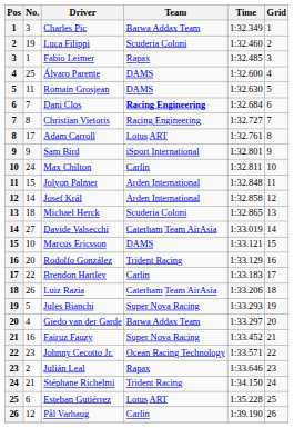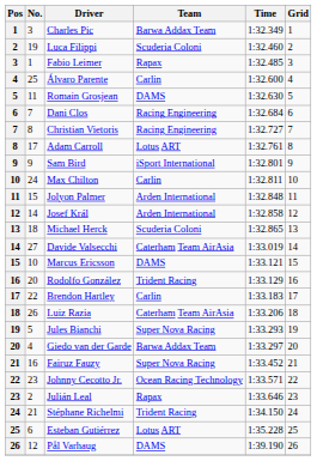 <table class="wikitable" style="font-size:85%">
 <tr>
 <th>Pos</th>
 <th>No.</th>
 <th>Driver</th>
 <th>Team</th>
 <th>Time</th>
 <th>Grid</th>
 </tr>
 <tr>
 <th>1</th>
 <td>3</td>
 <td> <a href='#'>Charles Pic</a></td>
 <td><a href='#'>Barwa Addax Team</a></td>
 <td>1:32.349</td>
 <td>1</td>
 </tr>
 <tr>
 <th>2</th>
 <td>19</td>
 <td> <a href='#'>Luca Filippi</a></td>
 <td><a href='#'>Scuderia Coloni</a></td>
 <td>1:32.460</td>
 <td>2</td>
 </tr>
 <tr>
 <th>3</th>
 <td>1</td>
 <td> <a href='#'>Fabio Leimer</a></td>
 <td><a href='#'>Rapax</a></td>
 <td>1:32.485</td>
 <td>3</td>
 </tr>
 <tr>
 <th>4</th>
 <td>25</td>
 <td> <a href='#'>Álvaro Parente</a></td>
-<td><a href='#'>DAMS</a></td>
+<td><a href='#'>Carlin</a></td>
 <td>1:32.600</td>
 <td>4</td>
 </tr>
 <tr>
 <th>5</th>
 <td>11</td>
 <td> <a href='#'>Romain Grosjean</a></td>
 <td><a href='#'>DAMS</a></td>
 <td>1:32.630</td>
 <td>5</td>
 </tr>
 <tr>
 <th>6</th>
 <td>7</td>
 <td> <a href='#'>Dani Clos</a></td>
-<td><strong><a href='#'>Racing Engineering</a></strong></td>
+<td><a href='#'>Racing Engineering</a></td>
 <td>1:32.684</td>
 <td>6</td>
 </tr>
 <tr>
 <th>7</th>
 <td>8</td>
 <td> <a href='#'>Christian Vietoris</a></td>
 <td><a href='#'>Racing Engineering</a></td>
 <td>1:32.727</td>
 <td>7</td>
 </tr>
 <tr>
 <th>8</th>
 <td>17</td>
 <td> <a href='#'>Adam Carroll</a></td>
 <td><a href='#'>Lotus</a> <a href='#'>ART</a></td>
 <td>1:32.761</td>
 <td>8</td>
 </tr>
 <tr>
 <th>9</th>
 <td>9</td>
 <td> <a href='#'>Sam Bird</a></td>
 <td><a href='#'>iSport International</a></td>
 <td>1:32.801</td>
 <td>9</td>
 </tr>
 <tr>
 <th>10</th>
 <td>24</td>
 <td> <a href='#'>Max Chilton</a></td>
 <td><a href='#'>Carlin</a></td>
 <td>1:32.811</td>
 <td>10</td>
 </tr>
 <tr>
 <th>11</th>
 <td>15</td>
 <td> <a href='#'>Jolyon Palmer</a></td>
 <td><a href='#'>Arden International</a></td>
 <td>1:32.848</td>
 <td>11</td>
 </tr>
 <tr>
 <th>12</th>
 <td>14</td>
 <td> <a href='#'>Josef Král</a></td>
 <td><a href='#'>Arden International</a></td>
 <td>1:32.858</td>
 <td>12</td>
 </tr>
 <tr>
 <th>13</th>
 <td>18</td>
 <td> <a href='#'>Michael Herck</a></td>
 <td><a href='#'>Scuderia Coloni</a></td>
 <td>1:32.865</td>
 <td>13</td>
 </tr>
 <tr>
 <th>14</th>
 <td>27</td>
 <td> <a href='#'>Davide Valsecchi</a></td>
 <td><a href='#'>Caterham</a> <a href='#'>Team AirAsia</a></td>
 <td>1:33.019</td>
 <td>14</td>
 </tr>
 <tr>
 <th>15</th>
 <td>10</td>
 <td> <a href='#'>Marcus Ericsson</a></td>
 <td><a href='#'>DAMS</a></td>
 <td>1:33.121</td>
 <td>15</td>
 </tr>
 <tr>
 <th>16</th>
 <td>20</td>
 <td> <a href='#'>Rodolfo González</a></td>
 <td><a href='#'>Trident Racing</a></td>
 <td>1:33.129</td>
 <td>16</td>
 </tr>
 <tr>
 <th>17</th>
 <td>22</td>
 <td> <a href='#'>Brendon Hartley</a></td>
 <td><a href='#'>Carlin</a></td>
 <td>1:33.183</td>
 <td>17</td>
 </tr>
 <tr>
 <th>18</th>
 <td>26</td>
 <td> <a href='#'>Luiz Razia</a></td>
 <td><a href='#'>Caterham</a> <a href='#'>Team AirAsia</a></td>
 <td>1:33.206</td>
 <td>18</td>
 </tr>
 <tr>
 <th>19</th>
 <td>5</td>
 <td> <a href='#'>Jules Bianchi</a></td>
 <td><a href='#'>Super Nova Racing</a></td>
 <td>1:33.293</td>
 <td>19</td>
 </tr>
 <tr>
 <th>20</th>
 <td>4</td>
 <td> <a href='#'>Giedo van der Garde</a></td>
 <td><a href='#'>Barwa Addax Team</a></td>
 <td>1:33.297</td>
 <td>20</td>
 </tr>
 <tr>
 <th>21</th>
 <td>16</td>
 <td> <a href='#'>Fairuz Fauzy</a></td>
 <td><a href='#'>Super Nova Racing</a></td>
 <td>1:33.452</td>
 <td>21</td>
 </tr>
 <tr>
 <th>22</th>
 <td>23</td>
 <td> <a href='#'>Johnny Cecotto Jr.</a></td>
 <td><a href='#'>Ocean Racing Technology</a></td>
 <td>1:33.571</td>
 <td>22</td>
 </tr>
 <tr>
 <th>23</th>
 <td>2</td>
 <td> <a href='#'>Julián Leal</a></td>
 <td><a href='#'>Rapax</a></td>
 <td>1:33.646</td>
 <td>23</td>
 </tr>
 <tr>
 <th>24</th>
 <td>21</td>
 <td> <a href='#'>Stéphane Richelmi</a></td>
 <td><a href='#'>Trident Racing</a></td>
 <td>1:34.150</td>
 <td>24</td>
 </tr>
 <tr>
 <th>25</th>
 <td>6</td>
 <td> <a href='#'>Esteban Gutiérrez</a></td>
 <td><a href='#'>Lotus</a> <a href='#'>ART</a></td>
 <td>1:35.228</td>
 <td>25</td>
 </tr>
 <tr>
 <th>26</th>
 <td>12</td>
 <td> <a href='#'>Pål Varhaug</a></td>
-<td><a href='#'>Carlin</a></td>
+<td><a href='#'>DAMS</a></td>
 <td>1:39.190</td>
 <td>26</td>
 </tr>
 <tr>
 </tr>
 </table>
